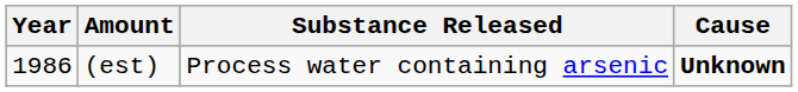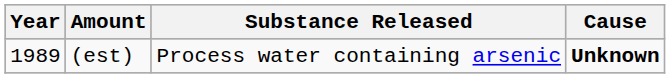 <table class="wikitable" style="margin: 1em auto 1em auto;">
 <tr>
 <th scope="col">Year</th>
 <th scope="col">Amount</th>
 <th scope="col">Substance Released</th>
 <th scope="col">Cause</th>
 </tr>
 <tr>
-<td>1986</td>
+<td>1989</td>
 <td> (est)</td>
 <td>Process water containing <a href='#'>arsenic</a></td>
 <td><strong>Unknown</strong></td>
 </tr>
 </table>
